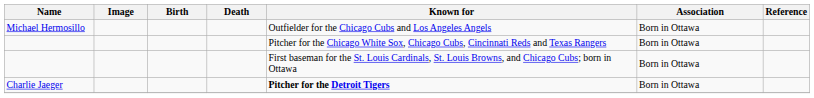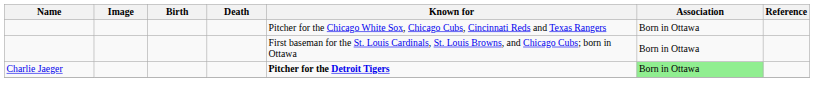 <table class="wikitable sortable">
 <tr>
 <th scope="col" width="140">Name</th>
 <th scope="col" width="80" class="unsortable">Image</th>
 <th scope="col" width="90">Birth</th>
 <th scope="col" width="90">Death</th>
 <th scope="col" width="600" class="unsortable">Known for</th>
 <th scope="col" width="200" class="unsortable">Association</th>
 <th scope="col" width="30" class="unsortable">Reference</th>
-</tr>
-<tr>
-<td><a href='#'>Michael Hermosillo</a></td>
-<td></td>
-<td align="right"></td>
-<td></td>
-<td>Outfielder for the <a href='#'>Chicago Cubs</a> and <a href='#'>Los Angeles Angels</a></td>
-<td>Born in Ottawa</td>
-<td align="center"></td>
 </tr>
 <tr>
 <td></td>
 <td></td>
 <td align="right"></td>
 <td></td>
 <td>Pitcher for the <a href='#'>Chicago White Sox</a>, <a href='#'>Chicago Cubs</a>, <a href='#'>Cincinnati Reds</a> and <a href='#'>Texas Rangers</a></td>
 <td>Born in Ottawa</td>
 <td align="center"></td>
 </tr>
 <tr>
 <td></td>
 <td></td>
 <td align="right"></td>
 <td></td>
 <td>First baseman for the <a href='#'>St. Louis Cardinals</a>, <a href='#'>St. Louis Browns</a>, and <a href='#'>Chicago Cubs</a>; born in Ottawa</td>
 <td>Born in Ottawa</td>
 <td align="center"></td>
 </tr>
 <tr>
 <td><a href='#'>Charlie Jaeger</a></td>
 <td></td>
 <td align="right"></td>
 <td align="right"></td>
 <td><strong>Pitcher for the <a href='#'>Detroit Tigers</a></strong></td>
-<td>Born in Ottawa</td>
+<td style="background: lightgreen;">Born in Ottawa</td>
 <td align="center"></td>
 </tr>
 <tr>
 </tr>
 </table>
